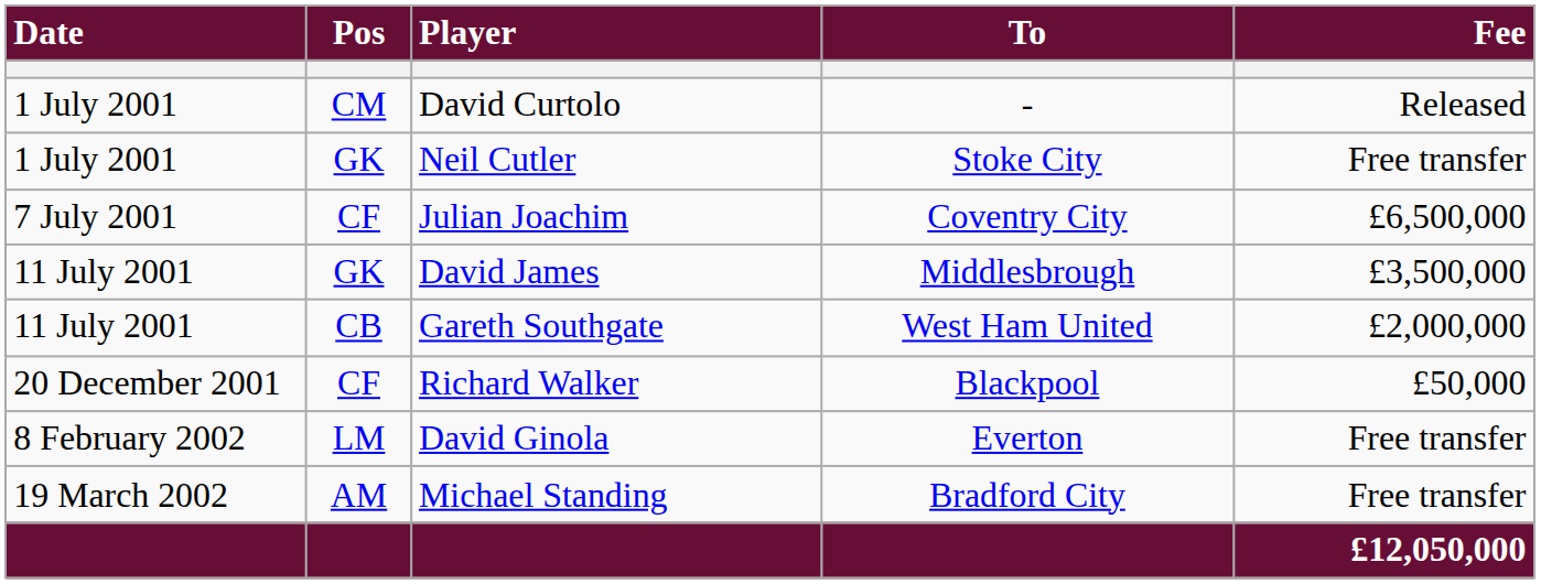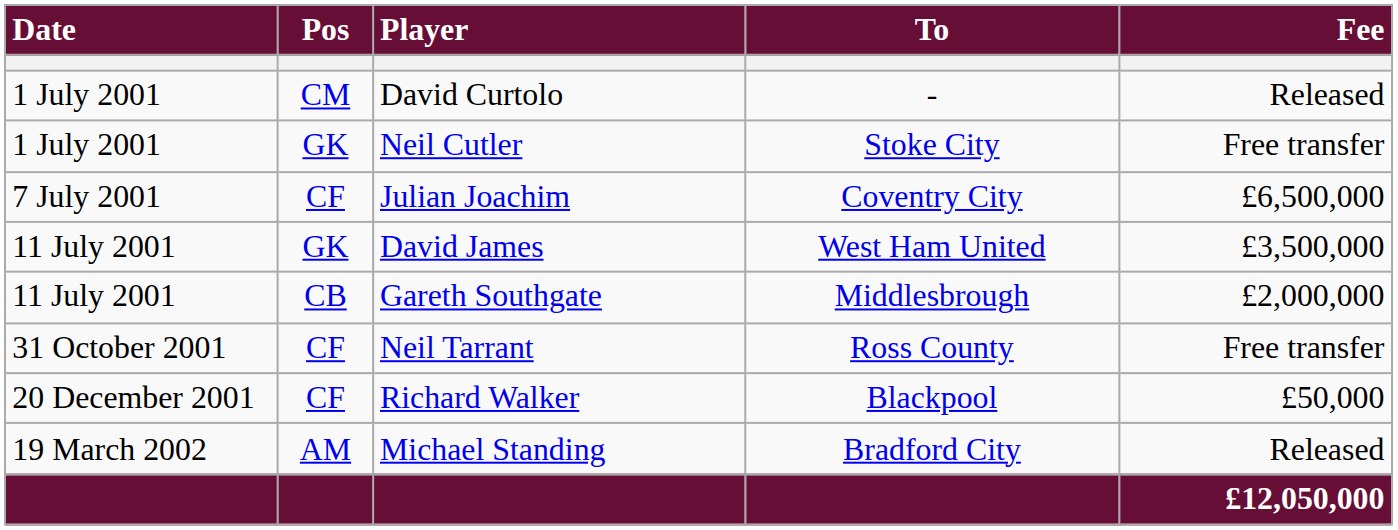 <table class="wikitable">
 <tr>
 <th style="background:#670E36; color:#ffffff; text-align:left; width:130px">Date</th>
 <th style="background:#670E36; color:#ffffff; text-align:center; width:40px">Pos</th>
 <th style="background:#670E36; color:#ffffff; text-align:left; width:180px">Player</th>
 <th style="background:#670E36; color:#ffffff; text-align:center; width:180px">To</th>
 <th style="background:#670E36; color:#ffffff; text-align:right; width:130px">Fee</th>
 </tr>
 <tr>
 <th></th>
 <th></th>
 <th></th>
 <th></th>
 <th></th>
 </tr>
 <tr>
 <td>1 July 2001</td>
 <td style="text-align:center;"><a href='#'>CM</a></td>
 <td> David Curtolo</td>
 <td style="text-align:center;">-</td>
 <td style="text-align:right;">Released</td>
 </tr>
 <tr>
 <td>1 July 2001</td>
 <td style="text-align:center;"><a href='#'>GK</a></td>
 <td><a href='#'>Neil Cutler</a></td>
 <td style="text-align:center;"><a href='#'>Stoke City</a></td>
 <td style="text-align:right;">Free transfer</td>
 </tr>
 <tr>
 <td>7 July 2001</td>
 <td style="text-align:center;"><a href='#'>CF</a></td>
 <td><a href='#'>Julian Joachim</a></td>
 <td style="text-align:center;"><a href='#'>Coventry City</a></td>
 <td style="text-align:right;">£6,500,000</td>
 </tr>
 <tr>
 <td>11 July 2001</td>
 <td style="text-align:center;"><a href='#'>GK</a></td>
 <td><a href='#'>David James</a></td>
-<td style="text-align:center;"><a href='#'>Middlesbrough</a></td>
+<td style="text-align:center;"><a href='#'>West Ham United</a></td>
 <td style="text-align:right;">£3,500,000</td>
 </tr>
 <tr>
 <td>11 July 2001</td>
 <td style="text-align:center;"><a href='#'>CB</a></td>
 <td><a href='#'>Gareth Southgate</a></td>
-<td style="text-align:center;"><a href='#'>West Ham United</a></td>
+<td style="text-align:center;"><a href='#'>Middlesbrough</a></td>
 <td style="text-align:right;">£2,000,000</td>
+</tr>
+<tr>
+<td>31 October 2001</td>
+<td style="text-align:center;"><a href='#'>CF</a></td>
+<td> <a href='#'>Neil Tarrant</a></td>
+<td style="text-align:center;"> <a href='#'>Ross County</a></td>
+<td style="text-align:right;">Free transfer</td>
 </tr>
 <tr>
 <td>20 December 2001</td>
 <td style="text-align:center;"><a href='#'>CF</a></td>
 <td><a href='#'>Richard Walker</a></td>
 <td style="text-align:center;"><a href='#'>Blackpool</a></td>
 <td style="text-align:right;">£50,000</td>
 </tr>
 <tr>
-<td>8 February 2002</td>
-<td style="text-align:center;"><a href='#'>LM</a></td>
-<td> <a href='#'>David Ginola</a></td>
-<td style="text-align:center;"><a href='#'>Everton</a></td>
-<td style="text-align:right;">Free transfer</td>
-</tr>
-<tr>
 <td>19 March 2002</td>
 <td style="text-align:center;"><a href='#'>AM</a></td>
 <td><a href='#'>Michael Standing</a></td>
 <td style="text-align:center;"><a href='#'>Bradford City</a></td>
-<td style="text-align:right;">Free transfer</td>
+<td style="text-align:right;">Released</td>
 </tr>
 <tr>
 <th style="background:#670E36;"></th>
 <th style="background:#670E36;"></th>
 <th style="background:#670E36;"></th>
 <th style="background:#670E36;"></th>
 <th style="background:#670E36; color:#ffffff; text-align:right;"><strong>£12,050,000</strong></th>
 </tr>
 </table>
